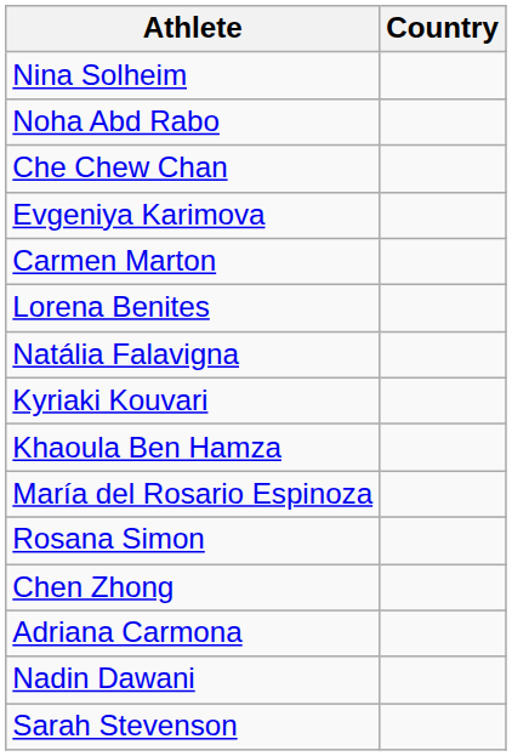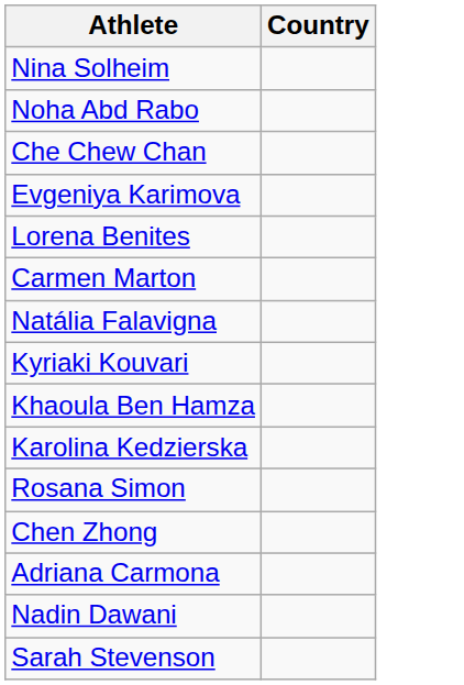 <table class="wikitable sortable" style="text-align:center">
 <tr>
 <th>Athlete</th>
 <th>Country</th>
 </tr>
 <tr>
 <td align="left"><a href='#'>Nina Solheim</a></td>
 <td></td>
 </tr>
 <tr>
 <td align="left"><a href='#'>Noha Abd Rabo</a></td>
 <td></td>
 </tr>
 <tr>
 <td align="left"><a href='#'>Che Chew Chan</a></td>
 <td></td>
 </tr>
 <tr>
 <td align="left"><a href='#'>Evgeniya Karimova</a></td>
 <td></td>
 </tr>
 <tr>
-<td align="left"><a href='#'>Carmen Marton</a></td>
+<td align="left"><a href='#'>Lorena Benites</a></td>
 <td></td>
 </tr>
 <tr>
-<td align="left"><a href='#'>Lorena Benites</a></td>
+<td align="left"><a href='#'>Carmen Marton</a></td>
 <td></td>
 </tr>
 <tr>
 <td align="left"><a href='#'>Natália Falavigna</a></td>
 <td></td>
 </tr>
 <tr>
 <td align="left"><a href='#'>Kyriaki Kouvari</a></td>
 <td></td>
 </tr>
 <tr>
 <td align="left"><a href='#'>Khaoula Ben Hamza</a></td>
 <td></td>
 </tr>
 <tr>
-<td align="left"><a href='#'>María del Rosario Espinoza</a></td>
+<td align="left"><a href='#'>Karolina Kedzierska</a></td>
 <td></td>
 </tr>
 <tr>
 <td align="left"><a href='#'>Rosana Simon</a></td>
 <td></td>
 </tr>
 <tr>
 <td align="left"><a href='#'>Chen Zhong</a></td>
 <td></td>
 </tr>
 <tr>
 <td align="left"><a href='#'>Adriana Carmona</a></td>
 <td></td>
 </tr>
 <tr>
 <td align="left"><a href='#'>Nadin Dawani</a></td>
 <td></td>
 </tr>
 <tr>
 <td align="left"><a href='#'>Sarah Stevenson</a></td>
 <td></td>
 </tr>
 </table>
